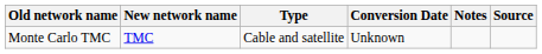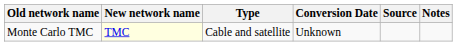 <table class="wikitable">
 <tr>
 <th>Old network name</th>
 <th>New network name</th>
 <th>Type</th>
 <th>Conversion Date</th>
+<th>Source</th>
 <th>Notes</th>
-<th>Source</th>
 </tr>
 <tr>
 <td>Monte Carlo TMC</td>
-<td><a href='#'>TMC</a></td>
+<td style="background: lightyellow;"><a href='#'>TMC</a></td>
 <td>Cable and satellite</td>
 <td>Unknown</td>
 <td></td>
 <td></td>
 </tr>
 </table>
